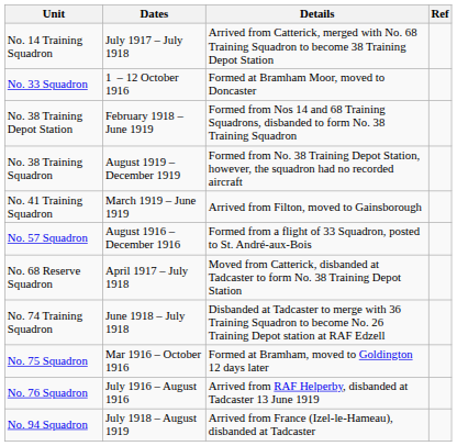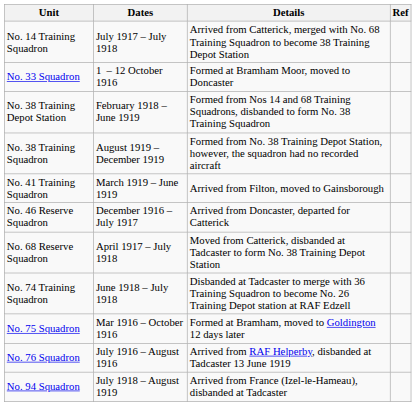 <table class="wikitable">
 <tr>
 <th scope="col" width="190">Unit</th>
 <th scope="col" width="200">Dates</th>
 <th scope="col" width="500">Details</th>
 <th scope="col" width="20">Ref</th>
 </tr>
 <tr>
 <td>No. 14 Training Squadron</td>
 <td>July 1917 – July 1918</td>
 <td>Arrived from Catterick, merged with No. 68 Training Squadron to become 38 Training Depot Station</td>
 <td></td>
 </tr>
 <tr>
 <td><a href='#'>No. 33 Squadron</a></td>
 <td>1  – 12 October 1916</td>
 <td>Formed at Bramham Moor, moved to Doncaster</td>
 <td></td>
 </tr>
 <tr>
 <td>No. 38 Training Depot Station</td>
 <td>February 1918 – June 1919</td>
 <td>Formed from Nos 14 and 68 Training Squadrons, disbanded to form No. 38 Training Squadron</td>
 <td></td>
 </tr>
 <tr>
 <td>No. 38 Training Squadron</td>
 <td>August 1919 – December 1919</td>
 <td>Formed from No. 38 Training Depot Station, however, the squadron had no recorded aircraft</td>
 <td></td>
 </tr>
 <tr>
 <td>No. 41 Training Squadron</td>
 <td>March 1919 – June 1919</td>
 <td>Arrived from Filton, moved to Gainsborough</td>
 <td></td>
 </tr>
 <tr>
-<td><a href='#'>No. 57 Squadron</a></td>
-<td>August 1916 – December 1916</td>
-<td>Formed from a flight of 33 Squadron, posted to St. André-aux-Bois</td>
+<td>No. 46 Reserve Squadron</td>
+<td>December 1916 – July 1917</td>
+<td>Arrived from Doncaster, departed for Catterick</td>
 <td></td>
 </tr>
 <tr>
 <td>No. 68 Reserve Squadron</td>
 <td>April 1917 – July 1918</td>
 <td>Moved from Catterick, disbanded at Tadcaster to form No. 38 Training Depot Station</td>
 <td></td>
 </tr>
 <tr>
 <td>No. 74 Training Squadron</td>
 <td>June 1918 – July 1918</td>
 <td>Disbanded at Tadcaster to merge with 36 Training Squadron to become No. 26 Training Depot station at RAF Edzell</td>
 <td></td>
 </tr>
 <tr>
 <td><a href='#'>No. 75 Squadron</a></td>
 <td>Mar 1916 – October 1916</td>
 <td>Formed at Bramham, moved to <a href='#'>Goldington</a> 12 days later</td>
 <td></td>
 </tr>
 <tr>
 <td><a href='#'>No. 76 Squadron</a></td>
 <td>July 1916 – August 1916</td>
 <td>Arrived from <a href='#'>RAF Helperby</a>, disbanded at Tadcaster 13 June 1919</td>
 <td></td>
 </tr>
 <tr>
 <td><a href='#'>No. 94 Squadron</a></td>
 <td>July 1918 – August 1919</td>
 <td>Arrived from France (Izel-le-Hameau), disbanded at Tadcaster</td>
 <td></td>
 </tr>
 </table>
